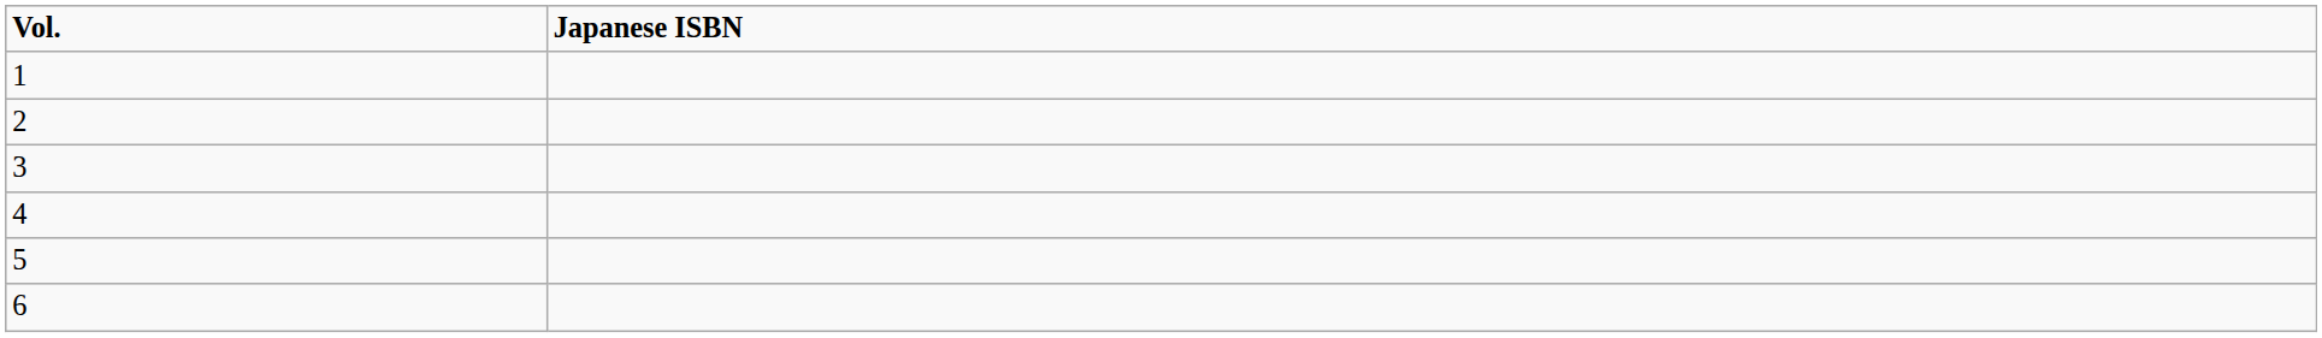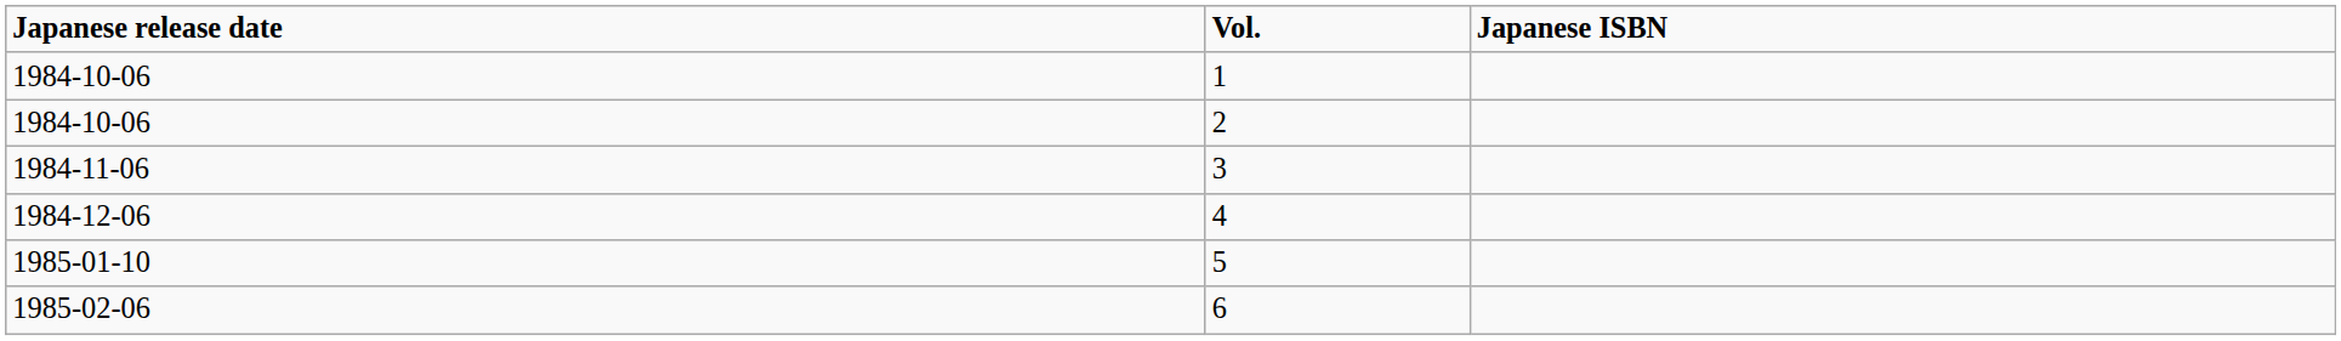 <table class="wikitable" width="100%">
 <tr>
+<td><strong>Japanese release date</strong></td>
 <td><strong>Vol.</strong></td>
 <td><strong>Japanese ISBN</strong></td>
 </tr>
 <tr>
+<td>1984-10-06</td>
 <td>1</td>
 <td></td>
 </tr>
 <tr>
+<td>1984-10-06</td>
 <td>2</td>
 <td></td>
 </tr>
 <tr>
+<td>1984-11-06</td>
 <td>3</td>
 <td></td>
 </tr>
 <tr>
+<td>1984-12-06</td>
 <td>4</td>
 <td></td>
 </tr>
 <tr>
+<td>1985-01-10</td>
 <td>5</td>
 <td></td>
 </tr>
 <tr>
+<td>1985-02-06</td>
 <td>6</td>
 <td></td>
 </tr>
 </table>
